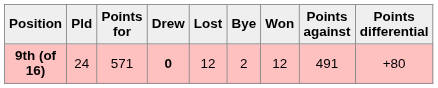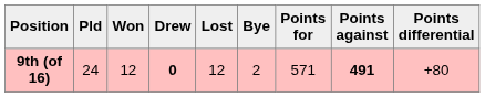 <table style=border-collapse:collapse border=1 cellspacing=0 cellpadding=5>
 <tr style="text-align:center; background:#efefef;">
 <th width=20>Position</th>
 <th width=20>Pld</th>
-<th width=20>Points for</th>
+<th width=20>Won</th>
 <th width=20>Drew</th>
 <th width=20>Lost</th>
 <th width=20>Bye</th>
-<th width=20>Won</th>
+<th width=20>Points for</th>
 <th width=20>Points against</th>
 <th width=25>Points differential</th>
 </tr>
 <tr style="text-align:center; background:#ffc0c0;">
 <td><strong>9th (of 16)</strong></td>
 <td>24</td>
-<td>571</td>
+<td>12</td>
 <td><strong>0</strong></td>
 <td>12</td>
 <td>2</td>
-<td>12</td>
-<td>491</td>
+<td>571</td>
+<td><strong>491</strong></td>
 <td>+80</td>
 </tr>
 </table>
